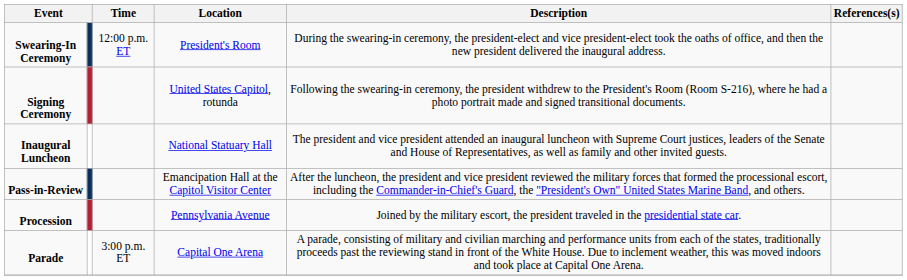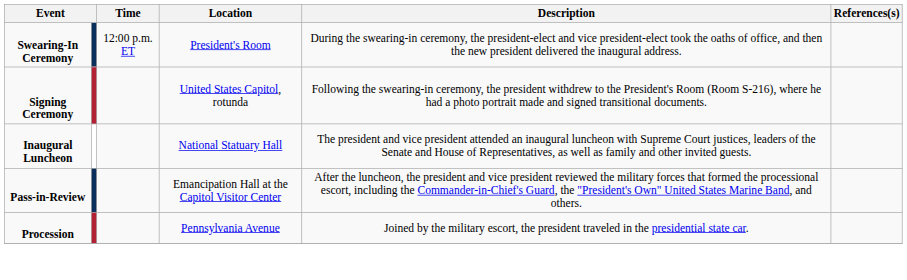 <table class="wikitable" style="text-align:center">
 <tr>
 <th colspan=2>Event</th>
 <th>Time</th>
 <th>Location</th>
 <th>Description</th>
 <th>References(s)</th>
 </tr>
 <tr>
 <td><br><strong>Swearing-In Ceremony</strong></td>
 <td style="background:#0A2F5A;"></td>
 <td January 20, 2025>12:00 p.m. <a href='#'>ET</a></td>
 <td><a href='#'>President's Room</a></td>
 <td>During the swearing-in ceremony, the president-elect and vice president-elect took the oaths of office, and then the new president delivered the inaugural address.</td>
 <td style="text-align: center;"></td>
 </tr>
 <tr>
 <td><br><br><strong>Signing Ceremony</strong></td>
 <td style="background:#B22234;"></td>
 <td></td>
 <td><a href='#'>United States Capitol</a>, rotunda</td>
 <td>Following the swearing-in ceremony, the president withdrew to the President's Room (Room S-216), where he had a photo portrait made and signed transitional documents.</td>
 <td style="text-align: center;"></td>
 </tr>
 <tr>
 <td><br><strong>Inaugural Luncheon</strong></td>
 <td style="background:#ffffff;"></td>
 <td></td>
 <td><a href='#'>National Statuary Hall</a></td>
 <td>The president and vice president attended an inaugural luncheon with Supreme Court justices, leaders of the Senate and House of Representatives, as well as family and other invited guests.</td>
 <td style="text-align: center;"></td>
 </tr>
 <tr>
 <td><br><strong>Pass-in-Review</strong></td>
 <td style="background:#0A2F5A;"></td>
 <td></td>
 <td>Emancipation Hall at the <a href='#'>Capitol Visitor Center</a></td>
 <td>After the luncheon, the president and vice president reviewed the military forces that formed the processional escort, including the <a href='#'>Commander-in-Chief's Guard</a>, the <a href='#'>"President's Own" United States Marine Band</a>, and others.</td>
 <td style="text-align: center;"></td>
 </tr>
 <tr>
 <td><br><strong>Procession</strong></td>
 <td style="background:#B22234;"></td>
 <td></td>
 <td><a href='#'>Pennsylvania Avenue</a></td>
 <td>Joined by the military escort, the president traveled in the <a href='#'>presidential state car</a>.</td>
 <td style="text-align: center;"></td>
 </tr>
 <tr>
-<td><br><strong>Parade</strong></td>
-<td style="background:#ffffff;"></td>
-<td>3:00 p.m. ET</td>
-<td><a href='#'>Capital One Arena</a></td>
-<td>A parade, consisting of military and civilian marching and performance units from each of the states, traditionally proceeds past the reviewing stand in front of the White House. Due to inclement weather, this was moved indoors and took place at Capital One Arena.</td>
-<td style="text-align: center;"></td>
-</tr>
-<tr>
 </tr>
 </table>
